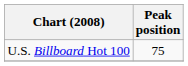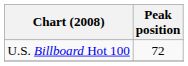 <table class="wikitable sortable">
 <tr>
 <th>Chart (2008)</th>
 <th>Peak<br>position</th>
 </tr>
 <tr>
 <td>U.S. <a href='#'><em>Billboard</em> Hot 100</a></td>
-<td align="center">75</td>
+<td align="center">72</td>
 </tr>
 <tr>
 </tr>
 <tr>
 </tr>
 <tr>
 </tr>
 </table>
